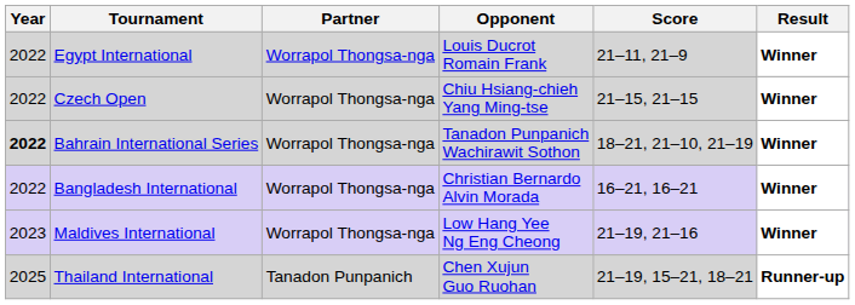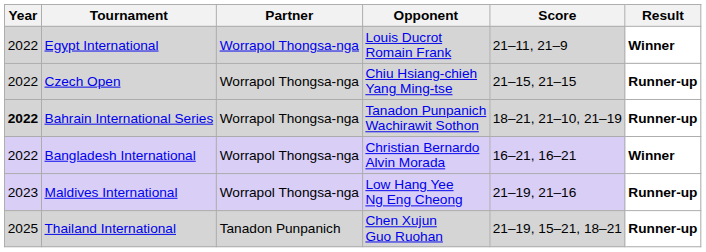 <table class="sortable wikitable" style="font-size: 90%;">
 <tr>
 <th>Year</th>
 <th>Tournament</th>
 <th>Partner</th>
 <th>Opponent</th>
 <th>Score</th>
 <th>Result</th>
 </tr>
 <tr style="background:#D5D5D5">
 <td align="center">2022</td>
 <td align="left"><a href='#'>Egypt International</a></td>
 <td align="left"> <a href='#'>Worrapol Thongsa-nga</a></td>
 <td align="left"> <a href='#'>Louis Ducrot</a><br> <a href='#'>Romain Frank</a></td>
 <td align="left">21–11, 21–9</td>
 <td style="text-align:left; background:white"> <strong>Winner</strong></td>
 </tr>
 <tr style="background:#D5D5D5">
 <td align="center">2022</td>
 <td align="left"><a href='#'>Czech Open</a></td>
 <td align="left"> Worrapol Thongsa-nga</td>
 <td align="left"> <a href='#'>Chiu Hsiang-chieh</a><br> <a href='#'>Yang Ming-tse</a></td>
 <td align="left">21–15, 21–15</td>
-<td style="text-align:left; background:white"> <strong>Winner</strong></td>
+<td style="text-align:left; background:white"> <strong>Runner-up</strong></td>
 </tr>
 <tr style="background:#D5D5D5">
 <td align="center"><strong>2022</strong></td>
 <td align="left"><a href='#'>Bahrain International Series</a></td>
 <td align="left"> Worrapol Thongsa-nga</td>
 <td align="left"> <a href='#'>Tanadon Punpanich</a><br> <a href='#'>Wachirawit Sothon</a></td>
 <td align="left">18–21, 21–10, 21–19</td>
-<td style="text-align:left; background:white"> <strong>Winner</strong></td>
+<td style="text-align:left; background:white"> <strong>Runner-up</strong></td>
 </tr>
 <tr style="background:#D8CEF6">
 <td align="center">2022</td>
 <td align="left"><a href='#'>Bangladesh International</a></td>
 <td align="left"> Worrapol Thongsa-nga</td>
 <td align="left"> <a href='#'>Christian Bernardo</a><br> <a href='#'>Alvin Morada</a></td>
 <td align="left">16–21, 16–21</td>
 <td style="text-align:left; background:white"> <strong>Winner</strong></td>
 </tr>
 <tr style="background:#D8CEF6">
 <td align="center">2023</td>
 <td align="left"><a href='#'>Maldives International</a></td>
 <td align="left"> Worrapol Thongsa-nga</td>
 <td align="left"> <a href='#'>Low Hang Yee</a><br> <a href='#'>Ng Eng Cheong</a></td>
 <td align="left">21–19, 21–16</td>
-<td style="text-align:left; background:white"> <strong>Winner</strong></td>
+<td style="text-align:left; background:white"> <strong>Runner-up</strong></td>
 </tr>
 <tr style="background:#D5D5D5">
 <td align="center">2025</td>
 <td align="left"><a href='#'>Thailand International</a></td>
 <td align="left"> Tanadon Punpanich</td>
 <td align="left"> <a href='#'>Chen Xujun</a><br> <a href='#'>Guo Ruohan</a></td>
 <td align="left">21–19, 15–21, 18–21</td>
 <td style="text-align:left; background:white"> <strong>Runner-up</strong></td>
 </tr>
 </table>
